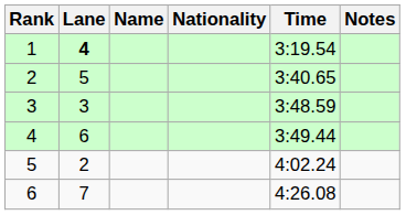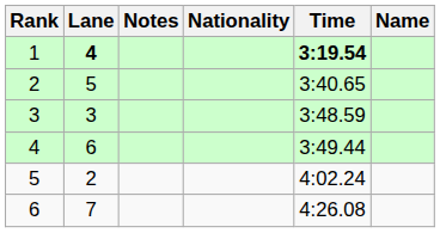 <table class="wikitable sortable" style="text-align:center">
 <tr>
 <th>Rank</th>
 <th>Lane</th>
-<th>Name</th>
+<th>Notes</th>
 <th>Nationality</th>
 <th>Time</th>
-<th>Notes</th>
+<th>Name</th>
 </tr>
 <tr bgcolor=ccffcc>
 <td>1</td>
 <td><strong>4</strong></td>
+<td><strong></strong></td>
 <td align=left></td>
+<td><strong>3:19.54</strong></td>
 <td align=left></td>
-<td>3:19.54</td>
-<td><strong></strong></td>
 </tr>
 <tr bgcolor=ccffcc>
 <td>2</td>
 <td>5</td>
-<td align=left></td>
+<td><strong></strong></td>
 <td align=left></td>
 <td>3:40.65</td>
-<td><strong></strong></td>
+<td align=left></td>
 </tr>
 <tr bgcolor=ccffcc>
 <td>3</td>
 <td>3</td>
-<td align=left></td>
+<td><strong></strong></td>
 <td align=left></td>
 <td>3:48.59</td>
-<td><strong></strong></td>
+<td align=left></td>
 </tr>
 <tr bgcolor=ccffcc>
 <td>4</td>
 <td>6</td>
-<td align=left></td>
+<td><strong></strong></td>
 <td align=left></td>
 <td>3:49.44</td>
-<td><strong></strong></td>
+<td align=left></td>
 </tr>
 <tr>
 <td>5</td>
 <td>2</td>
-<td align=left></td>
+<td></td>
 <td align=left></td>
 <td>4:02.24</td>
-<td></td>
+<td align=left></td>
 </tr>
 <tr>
 <td>6</td>
 <td>7</td>
-<td align=left></td>
+<td></td>
 <td align=left></td>
 <td>4:26.08</td>
-<td></td>
+<td align=left></td>
 </tr>
 </table>
